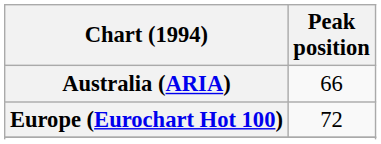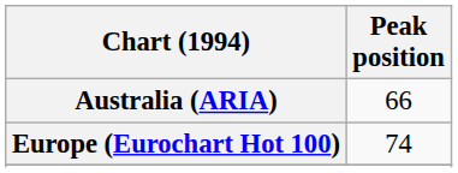 <table class="wikitable sortable plainrowheaders" style="text-align:center">
 <tr>
 <th>Chart (1994)</th>
 <th>Peak<br>position</th>
 </tr>
 <tr>
 <th scope="row">Australia (<a href='#'>ARIA</a>)</th>
 <td>66</td>
 </tr>
 <tr>
 <th scope="row">Europe (<a href='#'>Eurochart Hot 100</a>)</th>
-<td>72</td>
+<td>74</td>
 </tr>
 <tr>
 </tr>
 <tr>
 </tr>
 </table>
